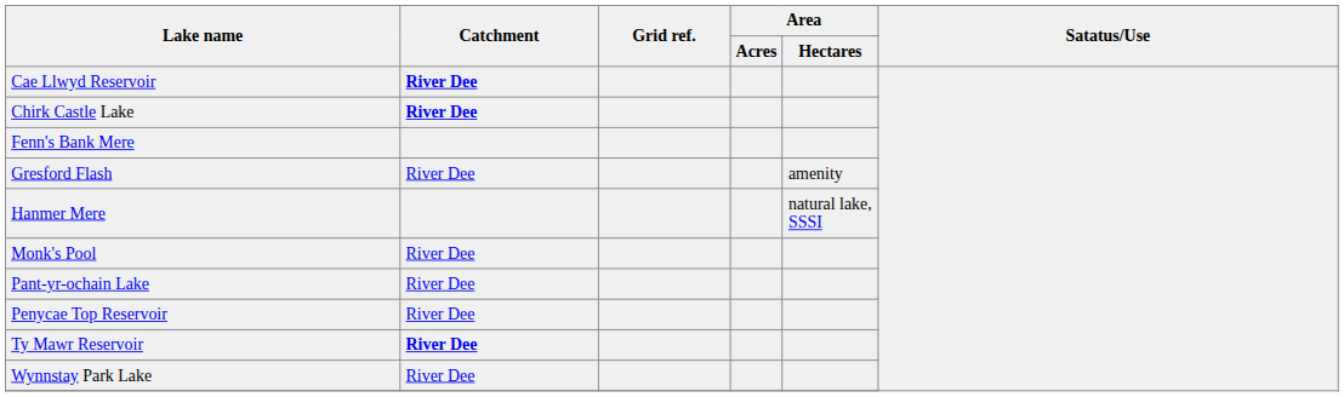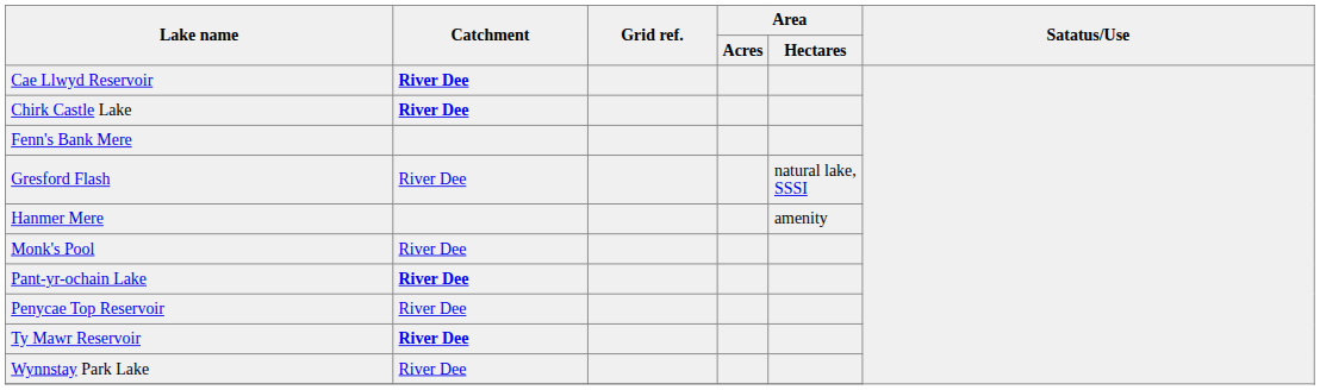 <table border=1 cellspacing=0 cellpadding=5 style="border-collapse: collapse; background:#f0f0f0;" class="sortable">
 <tr>
 <th rowspan=2 width=30%>Lake name</th>
 <th rowspan=2 width=15%>Catchment</th>
 <th rowspan=2 width=10%>Grid ref.</th>
 <th colspan=2 width=10%>Area</th>
 <th rowspan=2 width=35%>Satatus/Use</th>
 </tr>
 <tr>
 <th>Acres</th>
 <th>Hectares</th>
 </tr>
 <tr>
 <td><a href='#'>Cae Llwyd Reservoir</a></td>
 <td><strong><a href='#'>River Dee</a></strong></td>
 <td></td>
 <td></td>
 <td></td>
 </tr>
 <tr>
 <td><a href='#'>Chirk Castle</a> Lake</td>
 <td><strong><a href='#'>River Dee</a></strong></td>
 <td></td>
 <td></td>
 <td></td>
 </tr>
 <tr>
 <td><a href='#'>Fenn's Bank Mere</a></td>
 <td></td>
 <td></td>
 <td></td>
 <td></td>
 </tr>
 <tr>
 <td><a href='#'>Gresford Flash</a></td>
 <td><a href='#'>River Dee</a></td>
 <td></td>
 <td></td>
-<td>amenity</td>
+<td>natural lake, <a href='#'>SSSI</a></td>
 </tr>
 <tr>
 <td><a href='#'>Hanmer Mere</a></td>
 <td></td>
 <td></td>
 <td></td>
-<td>natural lake, <a href='#'>SSSI</a></td>
+<td>amenity</td>
 </tr>
 <tr>
 <td><a href='#'>Monk's Pool</a></td>
 <td><a href='#'>River Dee</a></td>
 <td></td>
 <td></td>
 <td></td>
 </tr>
 <tr>
 <td><a href='#'>Pant-yr-ochain Lake</a></td>
-<td><a href='#'>River Dee</a></td>
+<td><strong><a href='#'>River Dee</a></strong></td>
 <td></td>
 <td></td>
 <td></td>
 </tr>
 <tr>
 <td><a href='#'>Penycae Top Reservoir</a></td>
 <td><a href='#'>River Dee</a></td>
 <td></td>
 <td></td>
 <td></td>
 </tr>
 <tr>
 <td><a href='#'>Ty Mawr Reservoir</a></td>
 <td><strong><a href='#'>River Dee</a></strong></td>
 <td></td>
 <td></td>
 <td></td>
 </tr>
 <tr>
 <td><a href='#'>Wynnstay</a> Park Lake</td>
 <td><a href='#'>River Dee</a></td>
 <td></td>
 <td></td>
 <td></td>
 </tr>
 <tr>
 </tr>
 </table>
